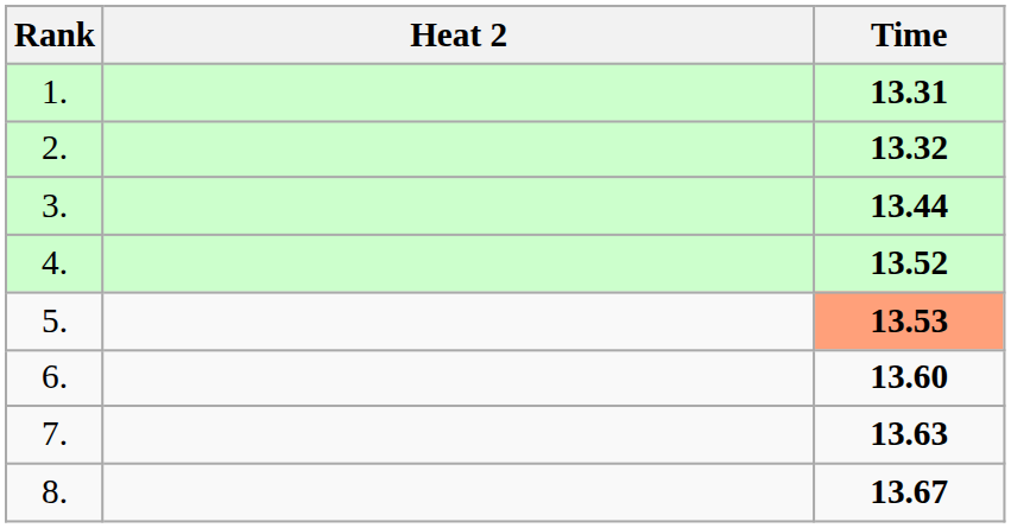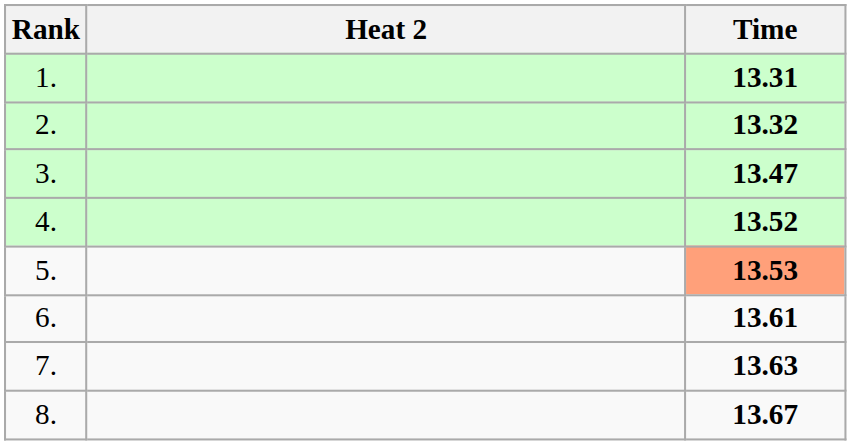 <table class="wikitable" style="border-collapse: collapse; font-size: 90%;">
 <tr>
 <th>Rank</th>
 <th style="width: 20em">Heat 2</th>
 <th style="width: 5em">Time</th>
 </tr>
 <tr style="background:#ccffcc;">
 <td align="center">1.</td>
 <td></td>
 <td align="center"><strong>13.31</strong></td>
 </tr>
 <tr style="background:#ccffcc;">
 <td align="center">2.</td>
 <td></td>
 <td align="center"><strong>13.32</strong></td>
 </tr>
 <tr style="background:#ccffcc;">
 <td align="center">3.</td>
 <td></td>
-<td align="center"><strong>13.44</strong></td>
+<td align="center"><strong>13.47</strong></td>
 </tr>
 <tr style="background:#ccffcc;">
 <td align="center">4.</td>
 <td></td>
 <td align="center"><strong>13.52</strong></td>
 </tr>
 <tr>
 <td align="center">5.</td>
 <td></td>
 <td align="center" style="background: lightsalmon;"><strong>13.53</strong></td>
 </tr>
 <tr>
 <td align="center">6.</td>
 <td></td>
-<td align="center"><strong>13.60</strong></td>
+<td align="center"><strong>13.61</strong></td>
 </tr>
 <tr>
 <td align="center">7.</td>
 <td></td>
 <td align="center"><strong>13.63</strong></td>
 </tr>
 <tr>
 <td align="center">8.</td>
 <td></td>
 <td align="center"><strong>13.67</strong></td>
 </tr>
 </table>
